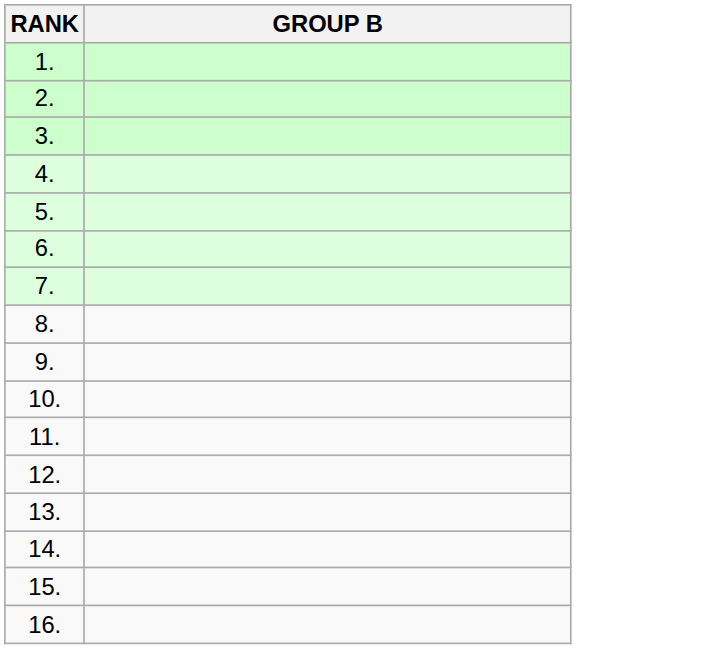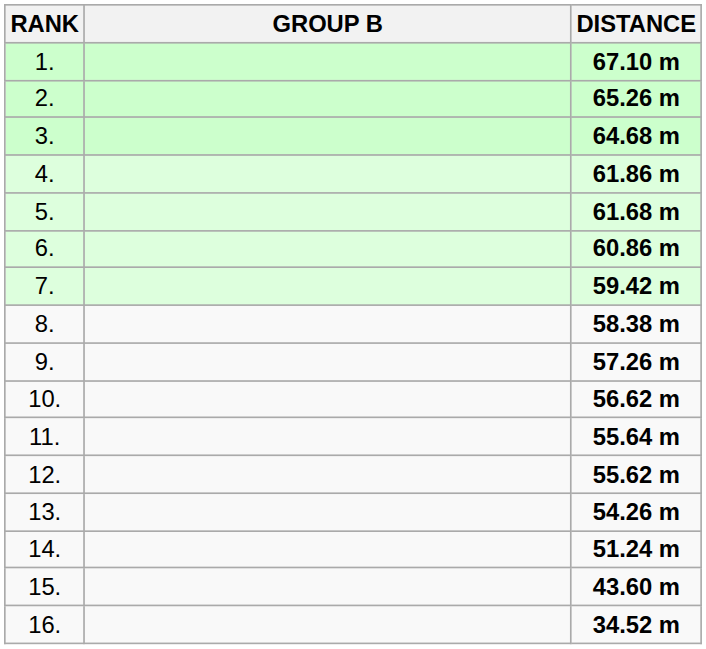 <table class="wikitable" style="border-collapse: collapse; font-size: 90%;">
 <tr>
 <th>RANK</th>
 <th align="center" style="width: 20em">GROUP B</th>
+<th>DISTANCE</th>
 </tr>
 <tr style="background:#ccffcc;">
 <td align="center">1.</td>
 <td></td>
+<td align="center"><strong>67.10 m</strong></td>
 </tr>
 <tr style="background:#ccffcc;">
 <td align="center">2.</td>
 <td></td>
+<td align="center"><strong>65.26 m</strong></td>
 </tr>
 <tr style="background:#ccffcc;">
 <td align="center">3.</td>
 <td></td>
+<td align="center"><strong>64.68 m</strong></td>
 </tr>
 <tr style="background:#ddffdd;">
 <td align="center">4.</td>
 <td></td>
+<td align="center"><strong>61.86 m</strong></td>
 </tr>
 <tr style="background:#ddffdd;">
 <td align="center">5.</td>
 <td></td>
+<td align="center"><strong>61.68 m</strong></td>
 </tr>
 <tr style="background:#ddffdd;">
 <td align="center">6.</td>
 <td></td>
+<td align="center"><strong>60.86 m</strong></td>
 </tr>
 <tr style="background:#ddffdd;">
 <td align="center">7.</td>
 <td></td>
+<td align="center"><strong>59.42 m</strong></td>
 </tr>
 <tr>
 <td align="center">8.</td>
 <td></td>
+<td align="center"><strong>58.38 m</strong></td>
 </tr>
 <tr>
 <td align="center">9.</td>
 <td></td>
+<td align="center"><strong>57.26 m</strong></td>
 </tr>
 <tr>
 <td align="center">10.</td>
 <td></td>
+<td align="center"><strong>56.62 m</strong></td>
 </tr>
 <tr>
 <td align="center">11.</td>
 <td></td>
+<td align="center"><strong>55.64 m</strong></td>
 </tr>
 <tr>
 <td align="center">12.</td>
 <td></td>
+<td align="center"><strong>55.62 m</strong></td>
 </tr>
 <tr>
 <td align="center">13.</td>
 <td></td>
+<td align="center"><strong>54.26 m</strong></td>
 </tr>
 <tr>
 <td align="center">14.</td>
 <td></td>
+<td align="center"><strong>51.24 m</strong></td>
 </tr>
 <tr>
 <td align="center">15.</td>
 <td></td>
+<td align="center"><strong>43.60 m</strong></td>
 </tr>
 <tr>
 <td align="center">16.</td>
 <td></td>
+<td align="center"><strong>34.52 m</strong></td>
 </tr>
 </table>
